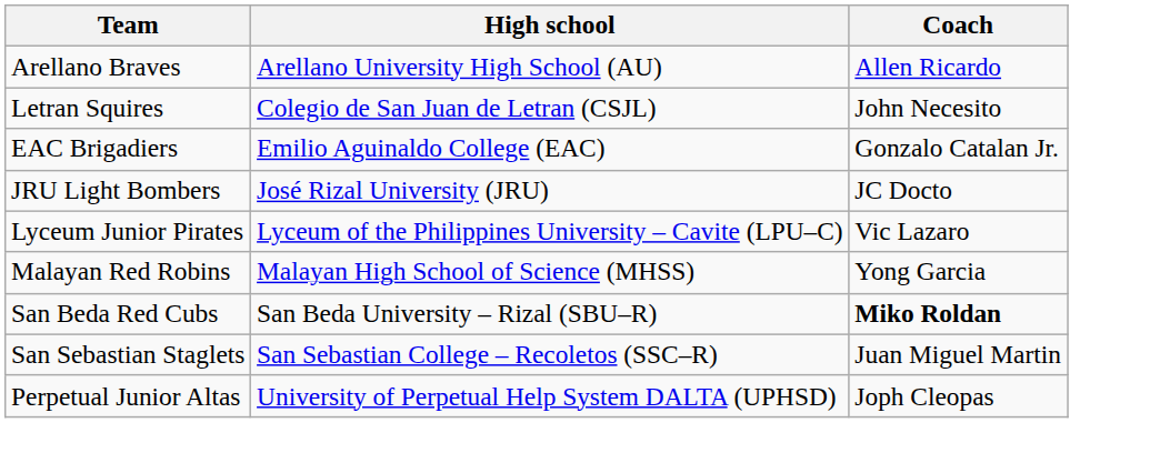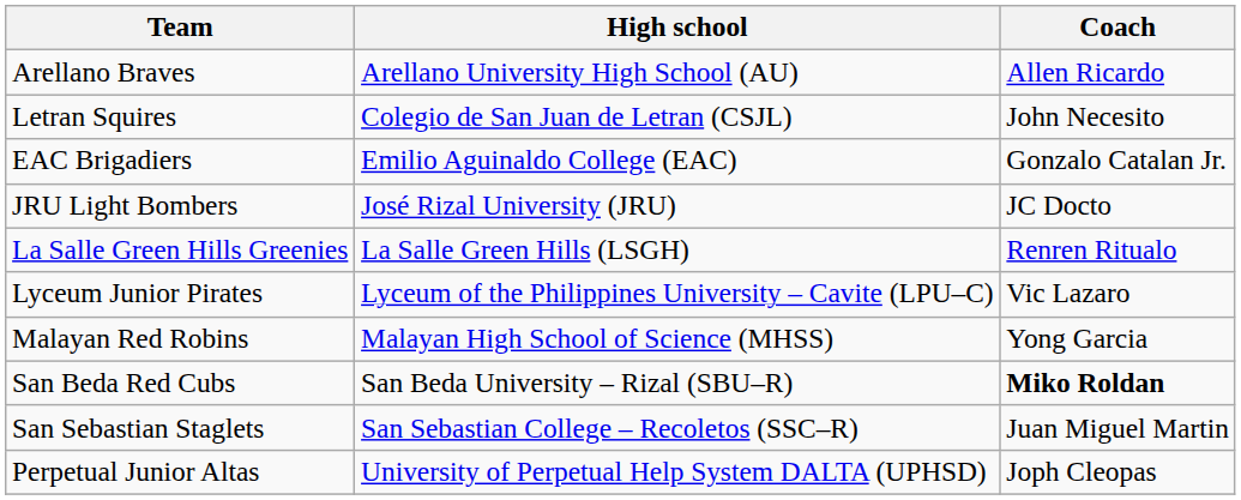 <table class="wikitable">
 <tr>
 <th>Team</th>
 <th>High school</th>
 <th>Coach</th>
 </tr>
 <tr>
 <td>Arellano Braves</td>
 <td><a href='#'>Arellano University High School</a> (AU)</td>
 <td><a href='#'>Allen Ricardo</a></td>
 </tr>
 <tr>
 <td>Letran Squires</td>
 <td><a href='#'>Colegio de San Juan de Letran</a> (CSJL)</td>
 <td>John Necesito</td>
 </tr>
 <tr>
 <td>EAC Brigadiers</td>
 <td><a href='#'>Emilio Aguinaldo College</a> (EAC)</td>
 <td>Gonzalo Catalan Jr.</td>
 </tr>
 <tr>
 <td>JRU Light Bombers</td>
 <td><a href='#'>José Rizal University</a> (JRU)</td>
 <td>JC Docto</td>
 </tr>
 <tr>
+<td><a href='#'>La Salle Green Hills Greenies</a></td>
+<td><a href='#'>La Salle Green Hills</a> (LSGH)</td>
+<td><a href='#'>Renren Ritualo</a></td>
+</tr>
+<tr>
 <td>Lyceum Junior Pirates</td>
 <td><a href='#'>Lyceum of the Philippines University – Cavite</a> (LPU–C)</td>
 <td>Vic Lazaro</td>
 </tr>
 <tr>
 <td>Malayan Red Robins</td>
 <td><a href='#'>Malayan High School of Science</a> (MHSS)</td>
 <td>Yong Garcia</td>
 </tr>
 <tr>
 <td>San Beda Red Cubs</td>
 <td>San Beda University – Rizal (SBU–R)</td>
 <td><strong>Miko Roldan</strong></td>
 </tr>
 <tr>
 <td>San Sebastian Staglets</td>
 <td><a href='#'>San Sebastian College – Recoletos</a> (SSC–R)</td>
 <td>Juan Miguel Martin</td>
 </tr>
 <tr>
 <td>Perpetual Junior Altas</td>
 <td><a href='#'>University of Perpetual Help System DALTA</a> (UPHSD)</td>
 <td>Joph Cleopas</td>
 </tr>
 </table>
